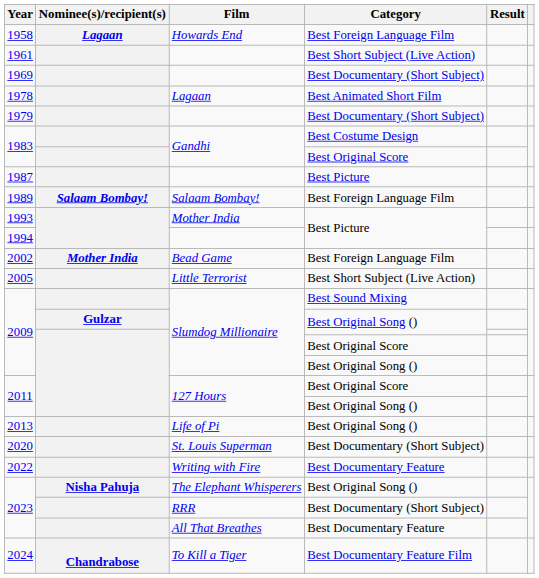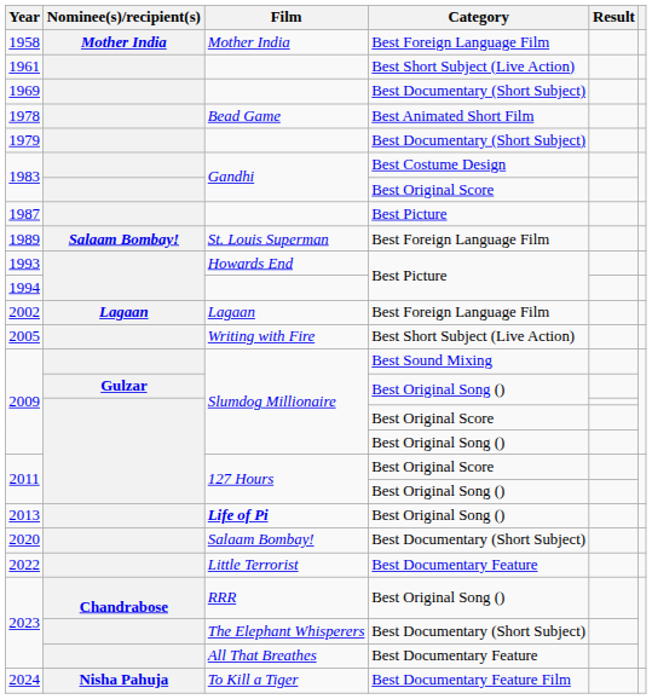 <table class="wikitable plainrowheaders sortable">
 <tr>
 <th scope="col">Year </th>
 <th scope="col">Nominee(s)/recipient(s)</th>
 <th scope="col">Film</th>
 <th scope="col">Category</th>
 <th scope="col">Result</th>
 <th scope="col" class="unsortable"></th>
 </tr>
 <tr>
 <td style="text-align:center;"><a href='#'>1958<br></a></td>
-<th scope="row"><em><a href='#'>Lagaan</a></em></th>
-<td><em><a href='#'>Howards End</a></em></td>
+<th scope="row"><em><a href='#'>Mother India</a></em></th>
+<td><em><a href='#'>Mother India</a></em></td>
 <td><a href='#'>Best Foreign Language Film</a></td>
 <td></td>
 <td style="text-align:center;"></td>
 </tr>
 <tr>
 <td style="text-align:center;"><a href='#'>1961<br></a></td>
 <th scope="row"></th>
 <td></td>
 <td><a href='#'>Best Short Subject (Live Action)</a></td>
 <td></td>
 <td style="text-align:center;"></td>
 </tr>
 <tr>
 <td style="text-align:center;"><a href='#'>1969<br></a></td>
 <th scope="row"></th>
 <td></td>
 <td rowspan="1"><a href='#'>Best Documentary (Short Subject)</a></td>
 <td></td>
 <td style="text-align:center;"></td>
 </tr>
 <tr>
 <td style="text-align:center;" rowspan="1"><a href='#'>1978<br></a></td>
 <th scope="row"></th>
-<td><em><a href='#'>Lagaan</a></em></td>
+<td rowspan="1"><em><a href='#'>Bead Game</a></em></td>
 <td><a href='#'>Best Animated Short Film</a></td>
 <td></td>
 <td style="text-align:center;" rowspan="1"></td>
 </tr>
 <tr>
 <td style="text-align:center;"><a href='#'>1979<br></a></td>
 <th scope="row"></th>
 <td></td>
 <td><a href='#'>Best Documentary (Short Subject)</a></td>
 <td></td>
 <td style="text-align:center;"></td>
 </tr>
 <tr>
 <td style="text-align:center;" rowspan="2"><a href='#'>1983<br></a></td>
 <th scope="row"></th>
 <td rowspan="2"><em><a href='#'>Gandhi</a></em></td>
 <td><a href='#'>Best Costume Design</a></td>
 <td></td>
 <td style="text-align:center;" rowspan="2"></td>
 </tr>
 <tr>
 <th scope="row"></th>
 <td><a href='#'>Best Original Score</a></td>
 <td></td>
 </tr>
 <tr>
 <td style="text-align:center;"><a href='#'>1987<br></a></td>
 <th scope="row"></th>
 <td></td>
 <td><a href='#'>Best Picture</a></td>
 <td></td>
 <td style="text-align:center;"></td>
 </tr>
 <tr>
 <td style="text-align:center;"><a href='#'>1989<br></a></td>
 <th scope="row"><em><a href='#'>Salaam Bombay!</a></em></th>
-<td><em><a href='#'>Salaam Bombay!</a></em></td>
+<td><em><a href='#'>St. Louis Superman</a></em></td>
 <td>Best Foreign Language Film</td>
 <td></td>
 <td style="text-align:center;"></td>
 </tr>
 <tr>
 <td style="text-align:center;"><a href='#'>1993<br></a></td>
 <th rowspan="2" scope="row"></th>
-<td><em><a href='#'>Mother India</a></em></td>
+<td><em><a href='#'>Howards End</a></em></td>
 <td rowspan="2">Best Picture</td>
 <td></td>
 <td style="text-align:center;"></td>
 </tr>
 <tr>
 <td style="text-align:center;"><a href='#'>1994<br></a></td>
 <td></td>
 <td></td>
 <td style="text-align:center;"></td>
 </tr>
 <tr>
 <td style="text-align:center;"><a href='#'>2002<br></a></td>
-<th scope="row"><em><a href='#'>Mother India</a></em></th>
-<td rowspan="1"><em><a href='#'>Bead Game</a></em></td>
+<th scope="row"><em><a href='#'>Lagaan</a></em></th>
+<td><em><a href='#'>Lagaan</a></em></td>
 <td>Best Foreign Language Film</td>
 <td></td>
 <td style="text-align:center;"></td>
 </tr>
 <tr>
 <td style="text-align:center;"><a href='#'>2005<br></a></td>
 <th scope="row"></th>
-<td><em><a href='#'>Little Terrorist</a></em></td>
+<td><em><a href='#'>Writing with Fire</a></em></td>
 <td>Best Short Subject (Live Action)</td>
 <td></td>
 <td style="text-align:center;"></td>
 </tr>
 <tr>
 <td style="text-align:center;" rowspan="5"><a href='#'>2009<br></a></td>
 <th scope="row"></th>
 <td rowspan="5"><em><a href='#'>Slumdog Millionaire</a></em></td>
 <td><a href='#'>Best Sound Mixing</a></td>
 <td></td>
 <td style="text-align:center;" rowspan="5"></td>
 </tr>
 <tr>
 <th scope="row"><a href='#'>Gulzar</a> <br> </th>
 <td rowspan="2"><a href='#'>Best Original Song</a> ()</td>
 <td></td>
 </tr>
 <tr>
 <th scope="row" rowspan="5"> <br> </th>
 <td></td>
 </tr>
 <tr>
 <td>Best Original Score</td>
 <td></td>
 </tr>
 <tr>
 <td>Best Original Song ()</td>
 <td></td>
 </tr>
 <tr>
 <td style="text-align:center;" rowspan="2"><a href='#'>2011<br></a></td>
 <td rowspan="2"><em><a href='#'>127 Hours</a></em></td>
 <td>Best Original Score</td>
 <td></td>
 <td style="text-align:center;" rowspan=2></td>
 </tr>
 <tr>
 <td>Best Original Song ()</td>
 <td></td>
 </tr>
 <tr>
 <td style="text-align:center;"><a href='#'>2013<br></a></td>
 <th scope="row"> <br> </th>
-<td><em><a href='#'>Life of Pi</a></em></td>
+<td><strong><em><a href='#'>Life of Pi</a></em></strong></td>
 <td>Best Original Song ()</td>
 <td></td>
 <td style="text-align:center;"></td>
 </tr>
 <tr>
 <td style="text-align:center;"><a href='#'>2020<br></a></td>
 <th scope="row"></th>
-<td><em><a href='#'>St. Louis Superman</a></em></td>
+<td><em><a href='#'>Salaam Bombay!</a></em></td>
 <td>Best Documentary (Short Subject)</td>
 <td></td>
 <td style="text-align:center;"></td>
 </tr>
 <tr>
 <td style="text-align:center;"><a href='#'>2022<br></a></td>
 <th scope="row"><br></th>
-<td><em><a href='#'>Writing with Fire</a></em></td>
+<td><em><a href='#'>Little Terrorist</a></em></td>
 <td><a href='#'>Best Documentary Feature</a></td>
 <td></td>
 <td style="text-align:center;"></td>
 </tr>
 <tr>
 <td rowspan="3" style="text-align:center;"><a href='#'>2023<br></a></td>
-<th scope="row"><a href='#'>Nisha Pahuja</a></th>
-<td><em><a href='#'>The Elephant Whisperers</a></em></td>
+<th scope="row">  <br> <a href='#'>Chandrabose</a> </th>
+<td><em><a href='#'>RRR</a></em></td>
 <td>Best Original Song ()</td>
 <td></td>
 <td rowspan="3" style="text-align:center;"></td>
 </tr>
 <tr>
 <th scope="row"> <br> </th>
-<td><em><a href='#'>RRR</a></em></td>
+<td><em><a href='#'>The Elephant Whisperers</a></em></td>
 <td>Best Documentary (Short Subject)</td>
 <td></td>
 </tr>
 <tr>
 <th scope="row"> <br> </th>
 <td><em><a href='#'>All That Breathes</a></em></td>
 <td>Best Documentary Feature</td>
 <td></td>
 </tr>
 <tr>
 <td style="text-align:center;"><a href='#'>2024<br></a></td>
-<th scope="row">  <br> <a href='#'>Chandrabose</a> </th>
+<th scope="row"><a href='#'>Nisha Pahuja</a></th>
 <td><em><a href='#'>To Kill a Tiger</a></em></td>
 <td><a href='#'>Best Documentary Feature Film</a></td>
 <td></td>
 <td style="text-align:center;"></td>
 </tr>
 </table>
